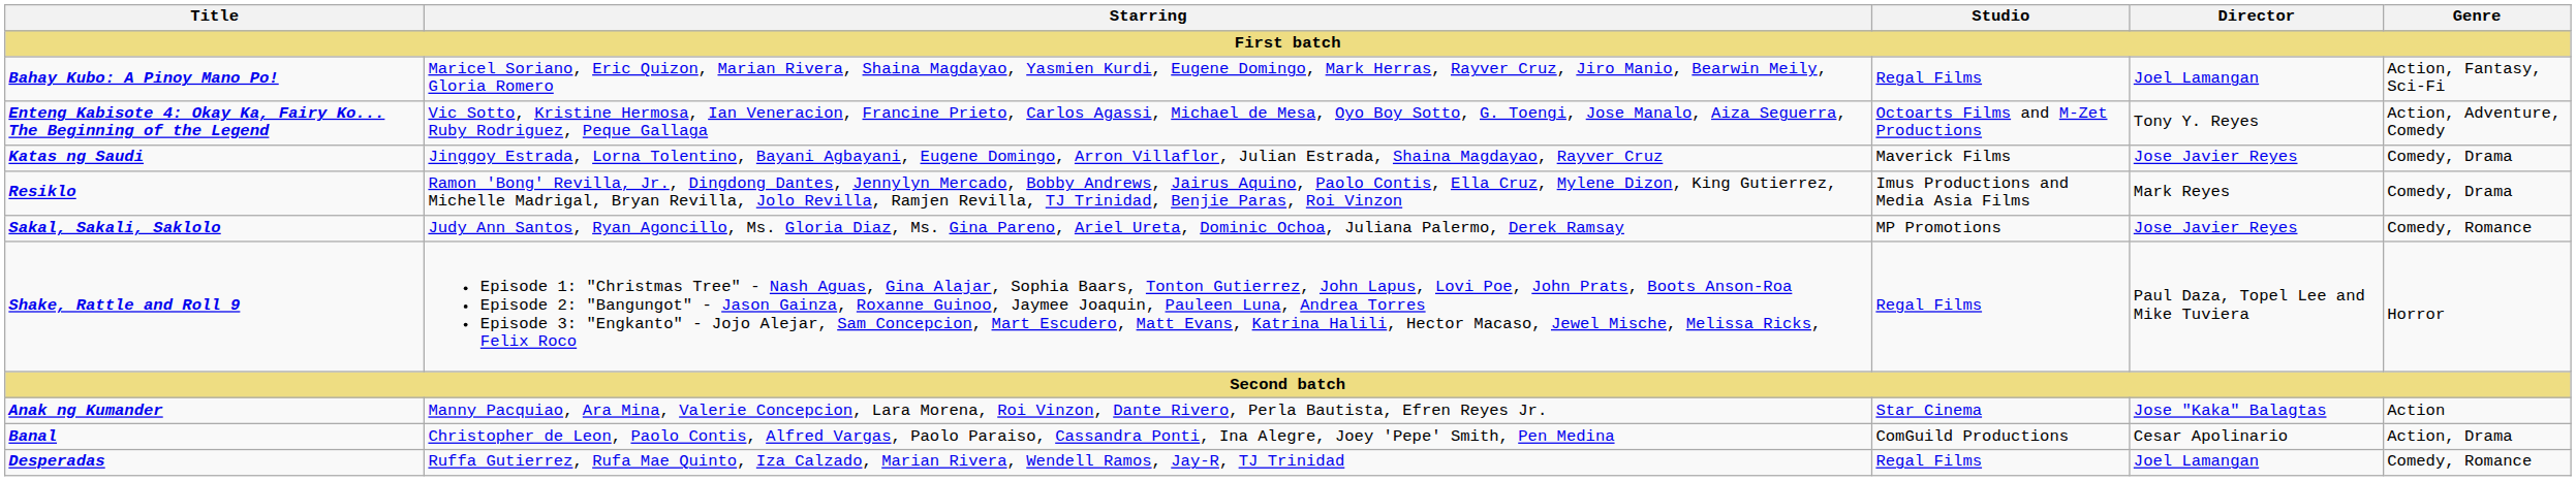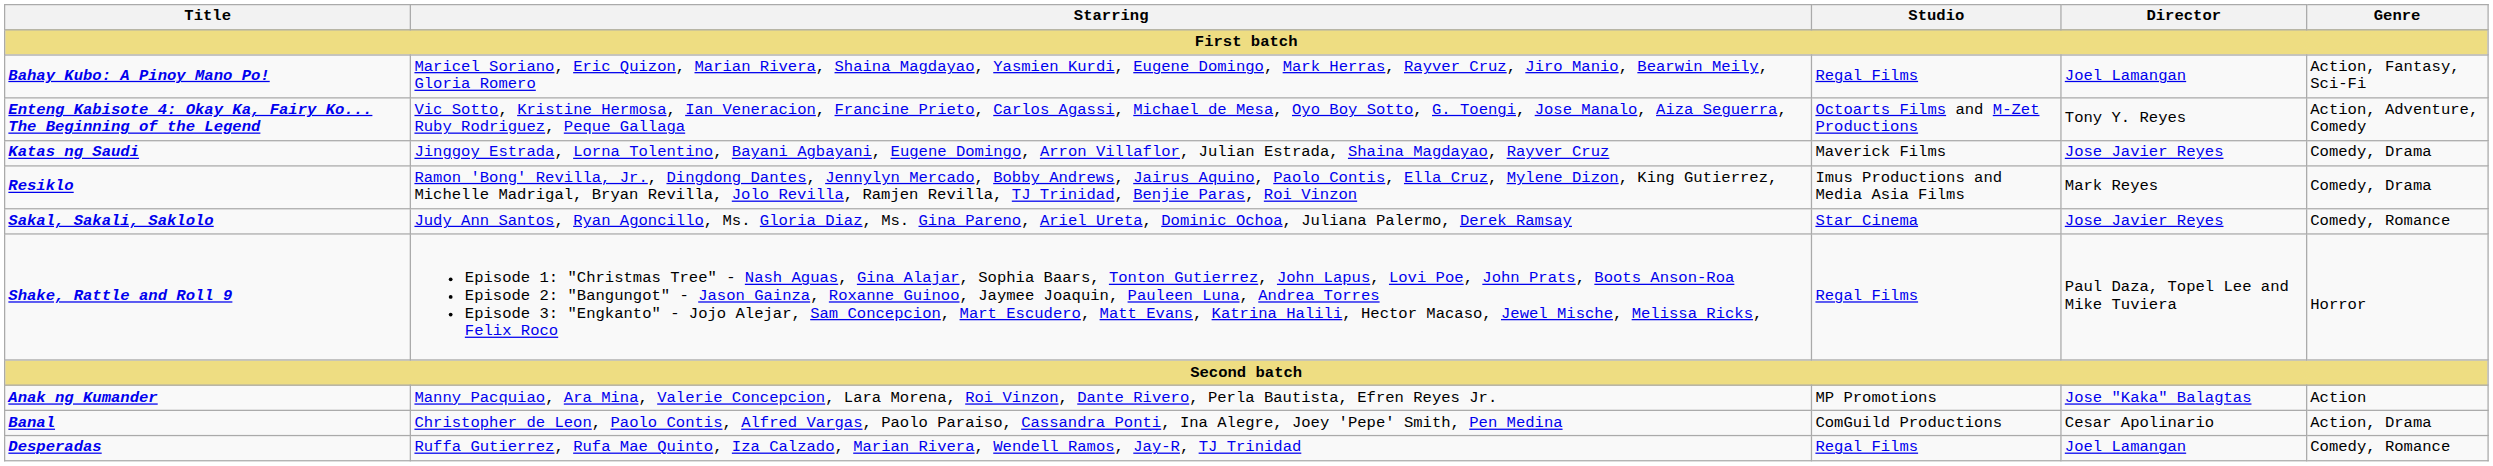 <table class="wikitable" style="font-size:95%">
 <tr>
 <th>Title</th>
 <th>Starring</th>
 <th>Studio</th>
 <th>Director</th>
 <th>Genre</th>
 </tr>
 <tr>
 <th style="background:#EEDD82" colspan=5>First batch</th>
 </tr>
 <tr>
 <td><strong><em><a href='#'>Bahay Kubo: A Pinoy Mano Po!</a></em></strong></td>
 <td><a href='#'>Maricel Soriano</a>, <a href='#'>Eric Quizon</a>, <a href='#'>Marian Rivera</a>, <a href='#'>Shaina Magdayao</a>, <a href='#'>Yasmien Kurdi</a>, <a href='#'>Eugene Domingo</a>, <a href='#'>Mark Herras</a>, <a href='#'>Rayver Cruz</a>, <a href='#'>Jiro Manio</a>, <a href='#'>Bearwin Meily</a>, <a href='#'>Gloria Romero</a></td>
 <td><a href='#'>Regal Films</a></td>
 <td><a href='#'>Joel Lamangan</a></td>
 <td>Action, Fantasy, Sci-Fi</td>
 </tr>
 <tr>
 <td><strong><em><a href='#'>Enteng Kabisote 4: Okay Ka, Fairy Ko... The Beginning of the Legend</a></em></strong></td>
 <td><a href='#'>Vic Sotto</a>, <a href='#'>Kristine Hermosa</a>, <a href='#'>Ian Veneracion</a>, <a href='#'>Francine Prieto</a>, <a href='#'>Carlos Agassi</a>, <a href='#'>Michael de Mesa</a>, <a href='#'>Oyo Boy Sotto</a>, <a href='#'>G. Toengi</a>, <a href='#'>Jose Manalo</a>, <a href='#'>Aiza Seguerra</a>, <a href='#'>Ruby Rodriguez</a>, <a href='#'>Peque Gallaga</a></td>
 <td><a href='#'>Octoarts Films</a> and <a href='#'>M-Zet Productions</a></td>
 <td>Tony Y. Reyes</td>
 <td>Action, Adventure, Comedy</td>
 </tr>
 <tr>
 <td><strong><em><a href='#'>Katas ng Saudi</a></em></strong></td>
 <td><a href='#'>Jinggoy Estrada</a>, <a href='#'>Lorna Tolentino</a>, <a href='#'>Bayani Agbayani</a>, <a href='#'>Eugene Domingo</a>, <a href='#'>Arron Villaflor</a>, Julian Estrada, <a href='#'>Shaina Magdayao</a>, <a href='#'>Rayver Cruz</a></td>
 <td>Maverick Films</td>
 <td><a href='#'>Jose Javier Reyes</a></td>
 <td>Comedy, Drama</td>
 </tr>
 <tr>
 <td><strong><em><a href='#'>Resiklo</a></em></strong></td>
 <td><a href='#'>Ramon 'Bong' Revilla, Jr.</a>, <a href='#'>Dingdong Dantes</a>, <a href='#'>Jennylyn Mercado</a>, <a href='#'>Bobby Andrews</a>, <a href='#'>Jairus Aquino</a>, <a href='#'>Paolo Contis</a>, <a href='#'>Ella Cruz</a>, <a href='#'>Mylene Dizon</a>, King Gutierrez, Michelle Madrigal, Bryan Revilla, <a href='#'>Jolo Revilla</a>, Ramjen Revilla, <a href='#'>TJ Trinidad</a>, <a href='#'>Benjie Paras</a>, <a href='#'>Roi Vinzon</a></td>
 <td>Imus Productions and Media Asia Films</td>
 <td>Mark Reyes</td>
 <td>Comedy, Drama</td>
 </tr>
 <tr>
 <td><strong><em><a href='#'>Sakal, Sakali, Saklolo</a></em></strong></td>
 <td><a href='#'>Judy Ann Santos</a>, <a href='#'>Ryan Agoncillo</a>, Ms. <a href='#'>Gloria Diaz</a>, Ms. <a href='#'>Gina Pareno</a>, <a href='#'>Ariel Ureta</a>, <a href='#'>Dominic Ochoa</a>, Juliana Palermo, <a href='#'>Derek Ramsay</a></td>
-<td>MP Promotions</td>
+<td><a href='#'>Star Cinema</a></td>
 <td><a href='#'>Jose Javier Reyes</a></td>
 <td>Comedy, Romance</td>
 </tr>
 <tr>
 <td><strong><em><a href='#'>Shake, Rattle and Roll 9</a></em></strong></td>
 <td><br><ul><li>Episode 1: "Christmas Tree" - <a href='#'>Nash Aguas</a>, <a href='#'>Gina Alajar</a>, Sophia Baars, <a href='#'>Tonton Gutierrez</a>, <a href='#'>John Lapus</a>, <a href='#'>Lovi Poe</a>, <a href='#'>John Prats</a>, <a href='#'>Boots Anson-Roa</a></li><li>Episode 2: "Bangungot" - <a href='#'>Jason Gainza</a>, <a href='#'>Roxanne Guinoo</a>, Jaymee Joaquin, <a href='#'>Pauleen Luna</a>, <a href='#'>Andrea Torres</a></li><li>Episode 3: "Engkanto" - Jojo Alejar, <a href='#'>Sam Concepcion</a>, <a href='#'>Mart Escudero</a>, <a href='#'>Matt Evans</a>, <a href='#'>Katrina Halili</a>, Hector Macaso, <a href='#'>Jewel Mische</a>, <a href='#'>Melissa Ricks</a>, <a href='#'>Felix Roco</a></li></ul></td>
 <td><a href='#'>Regal Films</a></td>
 <td>Paul Daza, Topel Lee and Mike Tuviera</td>
 <td><br>Horror</td>
 </tr>
 <tr>
 <th colspan=5 style="background:#EEDD82">Second batch</th>
 </tr>
 <tr>
 <td><strong><em><a href='#'>Anak ng Kumander</a></em></strong></td>
 <td><a href='#'>Manny Pacquiao</a>, <a href='#'>Ara Mina</a>, <a href='#'>Valerie Concepcion</a>, Lara Morena, <a href='#'>Roi Vinzon</a>, <a href='#'>Dante Rivero</a>, Perla Bautista, Efren Reyes Jr.</td>
-<td><a href='#'>Star Cinema</a></td>
+<td>MP Promotions</td>
 <td><a href='#'>Jose "Kaka" Balagtas</a></td>
 <td>Action</td>
 </tr>
 <tr>
 <td><strong><em><a href='#'>Banal</a></em></strong></td>
 <td><a href='#'>Christopher de Leon</a>, <a href='#'>Paolo Contis</a>, <a href='#'>Alfred Vargas</a>, Paolo Paraiso, <a href='#'>Cassandra Ponti</a>, Ina Alegre, Joey 'Pepe' Smith, <a href='#'>Pen Medina</a></td>
 <td>ComGuild Productions</td>
 <td>Cesar Apolinario</td>
 <td>Action, Drama</td>
 </tr>
 <tr>
 <td><strong><em><a href='#'>Desperadas</a></em></strong></td>
 <td><a href='#'>Ruffa Gutierrez</a>, <a href='#'>Rufa Mae Quinto</a>, <a href='#'>Iza Calzado</a>, <a href='#'>Marian Rivera</a>, <a href='#'>Wendell Ramos</a>, <a href='#'>Jay-R</a>, <a href='#'>TJ Trinidad</a></td>
 <td><a href='#'>Regal Films</a></td>
 <td><a href='#'>Joel Lamangan</a></td>
 <td>Comedy, Romance</td>
 </tr>
 </table>
